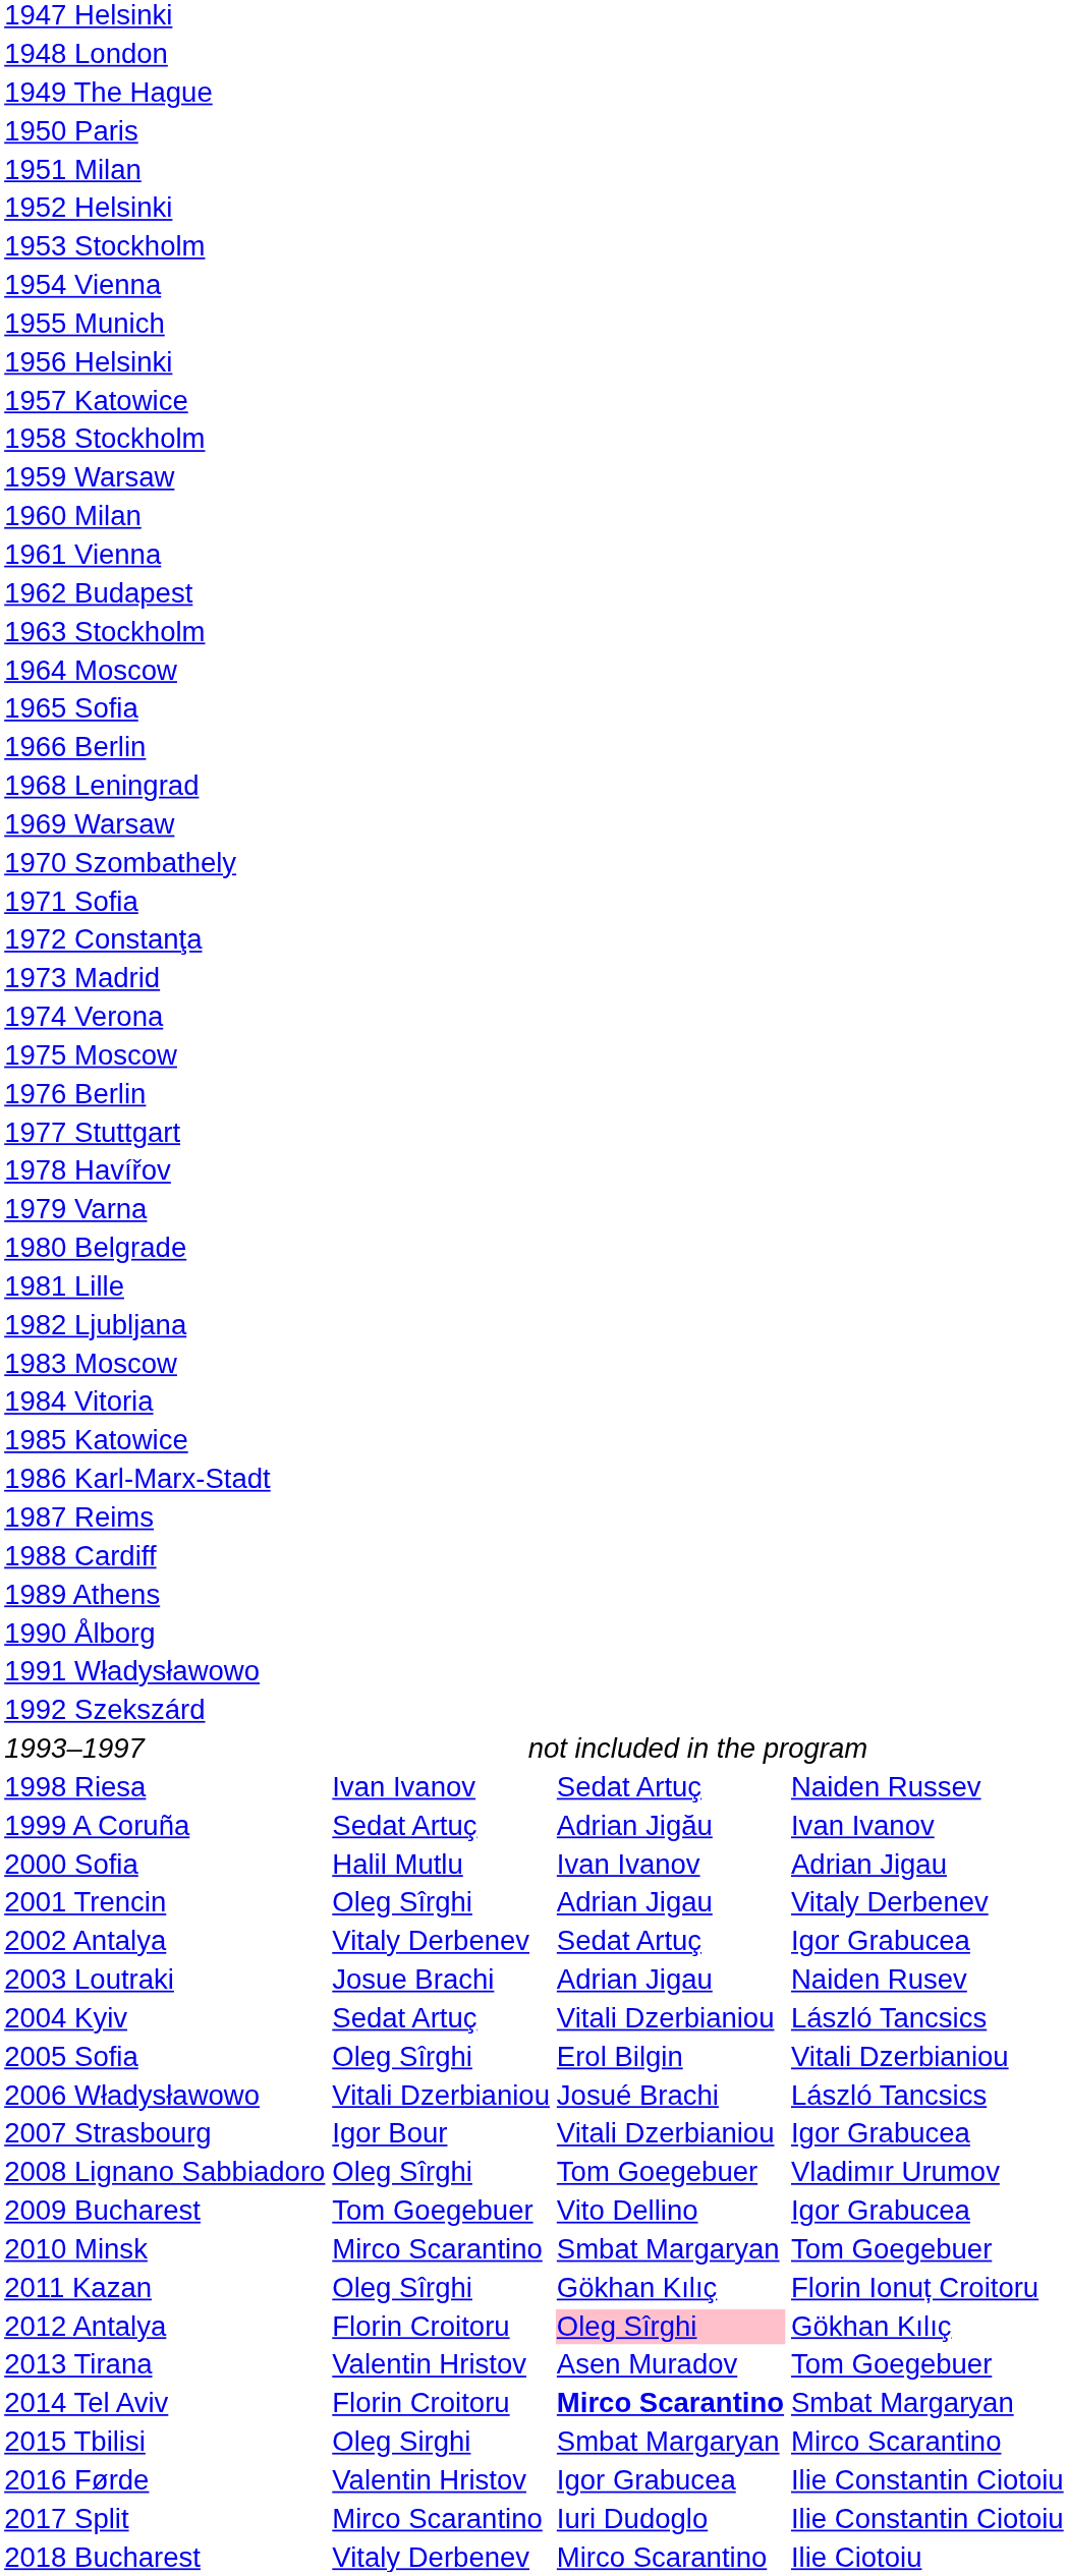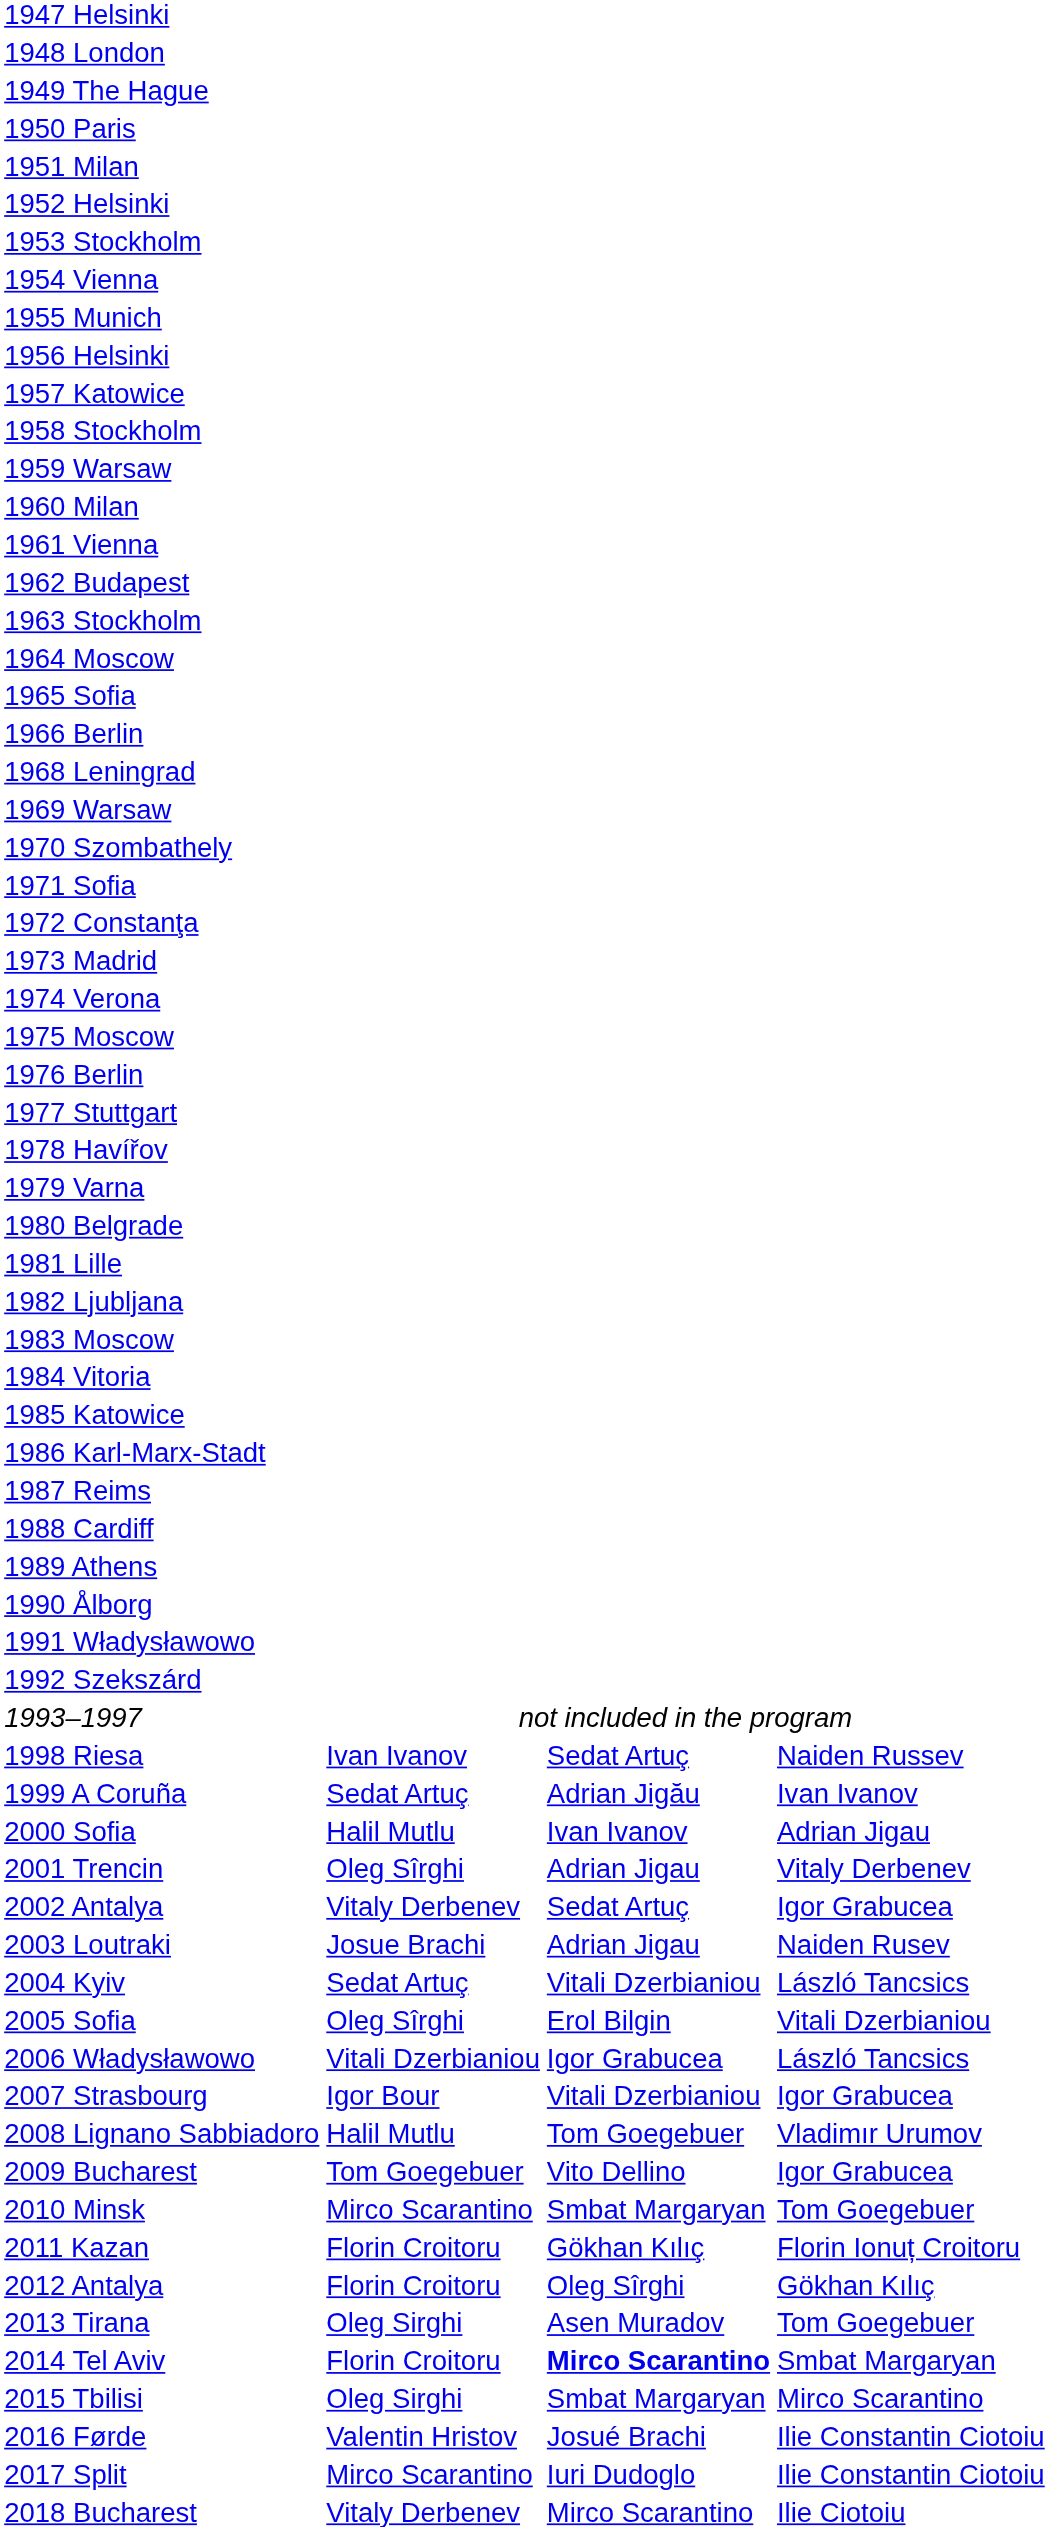 <table>
 <tr>
 <td><a href='#'>1947 Helsinki</a></td>
 <td></td>
 <td></td>
 <td></td>
 </tr>
 <tr>
 <td><a href='#'>1948 London</a></td>
 <td></td>
 <td></td>
 <td></td>
 </tr>
 <tr>
 <td><a href='#'>1949 The Hague</a></td>
 <td></td>
 <td></td>
 <td></td>
 </tr>
 <tr>
 <td><a href='#'>1950 Paris</a></td>
 <td></td>
 <td></td>
 <td></td>
 </tr>
 <tr>
 <td><a href='#'>1951 Milan</a></td>
 <td></td>
 <td></td>
 <td></td>
 </tr>
 <tr>
 <td><a href='#'>1952 Helsinki</a></td>
 <td></td>
 <td></td>
 <td></td>
 </tr>
 <tr>
 <td><a href='#'>1953 Stockholm</a></td>
 <td></td>
 <td></td>
 <td></td>
 </tr>
 <tr>
 <td><a href='#'>1954 Vienna</a></td>
 <td></td>
 <td></td>
 <td></td>
 </tr>
 <tr>
 <td><a href='#'>1955 Munich</a></td>
 <td></td>
 <td></td>
 <td></td>
 </tr>
 <tr>
 <td><a href='#'>1956 Helsinki</a></td>
 <td></td>
 <td></td>
 <td></td>
 </tr>
 <tr>
 <td><a href='#'>1957 Katowice</a></td>
 <td></td>
 <td></td>
 <td></td>
 </tr>
 <tr>
 <td><a href='#'>1958 Stockholm</a></td>
 <td></td>
 <td></td>
 <td></td>
 </tr>
 <tr>
 <td><a href='#'>1959 Warsaw</a></td>
 <td></td>
 <td></td>
 <td></td>
 </tr>
 <tr>
 <td><a href='#'>1960 Milan</a></td>
 <td></td>
 <td></td>
 <td></td>
 </tr>
 <tr>
 <td><a href='#'>1961 Vienna</a></td>
 <td></td>
 <td></td>
 <td></td>
 </tr>
 <tr>
 <td><a href='#'>1962 Budapest</a></td>
 <td></td>
 <td></td>
 <td></td>
 </tr>
 <tr>
 <td><a href='#'>1963 Stockholm</a></td>
 <td></td>
 <td></td>
 <td></td>
 </tr>
 <tr>
 <td><a href='#'>1964 Moscow</a></td>
 <td></td>
 <td></td>
 <td></td>
 </tr>
 <tr>
 <td><a href='#'>1965 Sofia</a></td>
 <td></td>
 <td></td>
 <td></td>
 </tr>
 <tr>
 <td><a href='#'>1966 Berlin</a></td>
 <td></td>
 <td></td>
 <td></td>
 </tr>
 <tr>
 <td><a href='#'>1968 Leningrad</a></td>
 <td></td>
 <td></td>
 <td></td>
 </tr>
 <tr>
 <td><a href='#'>1969 Warsaw</a></td>
 <td></td>
 <td></td>
 <td></td>
 </tr>
 <tr>
 <td><a href='#'>1970 Szombathely</a></td>
 <td></td>
 <td></td>
 <td></td>
 </tr>
 <tr>
 <td><a href='#'>1971 Sofia</a></td>
 <td></td>
 <td></td>
 <td></td>
 </tr>
 <tr>
 <td><a href='#'>1972 Constanţa</a></td>
 <td></td>
 <td></td>
 <td></td>
 </tr>
 <tr>
 <td><a href='#'>1973 Madrid</a></td>
 <td></td>
 <td></td>
 <td></td>
 </tr>
 <tr>
 <td><a href='#'>1974 Verona</a></td>
 <td></td>
 <td></td>
 <td></td>
 </tr>
 <tr>
 <td><a href='#'>1975 Moscow</a></td>
 <td></td>
 <td></td>
 <td></td>
 </tr>
 <tr>
 <td><a href='#'>1976 Berlin</a></td>
 <td></td>
 <td></td>
 <td></td>
 </tr>
 <tr>
 <td><a href='#'>1977 Stuttgart</a></td>
 <td></td>
 <td></td>
 <td></td>
 </tr>
 <tr>
 <td><a href='#'>1978 Havířov</a></td>
 <td></td>
 <td></td>
 <td></td>
 </tr>
 <tr>
 <td><a href='#'>1979 Varna</a></td>
 <td></td>
 <td></td>
 <td></td>
 </tr>
 <tr>
 <td><a href='#'>1980 Belgrade</a></td>
 <td></td>
 <td></td>
 <td></td>
 </tr>
 <tr>
 <td><a href='#'>1981 Lille</a></td>
 <td></td>
 <td></td>
 <td></td>
 </tr>
 <tr>
 <td><a href='#'>1982 Ljubljana</a></td>
 <td></td>
 <td></td>
 <td></td>
 </tr>
 <tr>
 <td><a href='#'>1983  Moscow</a></td>
 <td></td>
 <td></td>
 <td></td>
 </tr>
 <tr>
 <td><a href='#'>1984 Vitoria</a></td>
 <td></td>
 <td></td>
 <td></td>
 </tr>
 <tr>
 <td><a href='#'>1985 Katowice</a></td>
 <td></td>
 <td></td>
 <td></td>
 </tr>
 <tr>
 <td><a href='#'>1986 Karl-Marx-Stadt</a></td>
 <td></td>
 <td></td>
 <td></td>
 </tr>
 <tr>
 <td><a href='#'>1987 Reims</a></td>
 <td></td>
 <td></td>
 <td></td>
 </tr>
 <tr>
 <td><a href='#'>1988 Cardiff</a></td>
 <td></td>
 <td></td>
 <td></td>
 </tr>
 <tr>
 <td><a href='#'>1989 Athens</a></td>
 <td></td>
 <td></td>
 <td></td>
 </tr>
 <tr>
 <td><a href='#'>1990 Ålborg</a></td>
 <td></td>
 <td></td>
 <td></td>
 </tr>
 <tr>
 <td><a href='#'>1991 Władysławowo</a></td>
 <td></td>
 <td></td>
 <td></td>
 </tr>
 <tr>
 <td><a href='#'>1992 Szekszárd</a></td>
 <td></td>
 <td></td>
 <td></td>
 </tr>
 <tr>
 <td><em>1993–1997</em></td>
 <td colspan=3 align=center><em>not included in the program</em></td>
 </tr>
 <tr>
 <td><a href='#'>1998 Riesa</a></td>
 <td> <a href='#'>Ivan Ivanov</a></td>
 <td> <a href='#'>Sedat Artuç</a></td>
 <td> <a href='#'>Naiden Russev</a></td>
 </tr>
 <tr>
 <td><a href='#'>1999 A Coruña</a></td>
 <td> <a href='#'>Sedat Artuç</a></td>
 <td> <a href='#'>Adrian Jigău</a></td>
 <td> <a href='#'>Ivan Ivanov</a></td>
 </tr>
 <tr>
 <td><a href='#'>2000 Sofia</a></td>
 <td> <a href='#'>Halil Mutlu</a></td>
 <td> <a href='#'>Ivan Ivanov</a></td>
 <td> <a href='#'>Adrian Jigau</a></td>
 </tr>
 <tr>
 <td><a href='#'>2001 Trencin</a></td>
 <td> <a href='#'>Oleg Sîrghi</a></td>
 <td> <a href='#'>Adrian Jigau</a></td>
 <td> <a href='#'>Vitaly Derbenev</a></td>
 </tr>
 <tr>
 <td><a href='#'>2002 Antalya</a></td>
 <td> <a href='#'>Vitaly Derbenev</a></td>
 <td> <a href='#'>Sedat Artuç</a></td>
 <td> <a href='#'>Igor Grabucea</a></td>
 </tr>
 <tr>
 <td><a href='#'>2003 Loutraki</a></td>
 <td> <a href='#'>Josue Brachi</a></td>
 <td> <a href='#'>Adrian Jigau</a></td>
 <td> <a href='#'>Naiden Rusev</a></td>
 </tr>
 <tr>
 <td><a href='#'>2004 Kyiv</a></td>
 <td> <a href='#'>Sedat Artuç</a></td>
 <td> <a href='#'>Vitali Dzerbianiou</a></td>
 <td> <a href='#'>László Tancsics</a></td>
 </tr>
 <tr>
 <td><a href='#'>2005 Sofia</a></td>
 <td> <a href='#'>Oleg Sîrghi</a></td>
 <td> <a href='#'>Erol Bilgin</a></td>
 <td> <a href='#'>Vitali Dzerbianiou</a></td>
 </tr>
 <tr>
 <td><a href='#'>2006 Władysławowo</a></td>
 <td> <a href='#'>Vitali Dzerbianiou</a></td>
-<td> <a href='#'>Josué Brachi</a></td>
+<td> <a href='#'>Igor Grabucea</a></td>
 <td> <a href='#'>László Tancsics</a></td>
 </tr>
 <tr>
 <td><a href='#'>2007 Strasbourg</a></td>
 <td> <a href='#'>Igor Bour</a></td>
 <td> <a href='#'>Vitali Dzerbianiou</a></td>
 <td> <a href='#'>Igor Grabucea</a></td>
 </tr>
 <tr>
 <td><a href='#'>2008 Lignano Sabbiadoro</a></td>
-<td> <a href='#'>Oleg Sîrghi</a></td>
+<td> <a href='#'>Halil Mutlu</a></td>
 <td> <a href='#'>Tom Goegebuer</a></td>
 <td> <a href='#'>Vladimır Urumov</a></td>
 </tr>
 <tr>
 <td><a href='#'>2009 Bucharest</a></td>
 <td> <a href='#'>Tom Goegebuer</a></td>
 <td> <a href='#'>Vito Dellino</a></td>
 <td> <a href='#'>Igor Grabucea</a></td>
 </tr>
 <tr>
 <td><a href='#'>2010 Minsk</a></td>
 <td> <a href='#'>Mirco Scarantino</a></td>
 <td> <a href='#'>Smbat Margaryan</a></td>
 <td> <a href='#'>Tom Goegebuer</a></td>
 </tr>
 <tr>
 <td><a href='#'>2011 Kazan</a></td>
-<td> <a href='#'>Oleg Sîrghi</a></td>
+<td> <a href='#'>Florin Croitoru</a></td>
 <td> <a href='#'>Gökhan Kılıç </a></td>
 <td> <a href='#'>Florin Ionuț Croitoru</a></td>
 </tr>
 <tr>
 <td><a href='#'>2012 Antalya</a></td>
 <td> <a href='#'>Florin Croitoru</a></td>
-<td style="background: pink;"> <a href='#'>Oleg Sîrghi</a></td>
+<td> <a href='#'>Oleg Sîrghi</a></td>
 <td> <a href='#'>Gökhan Kılıç</a></td>
 </tr>
 <tr>
 <td><a href='#'>2013 Tirana</a></td>
-<td> <a href='#'>Valentin Hristov</a></td>
+<td> <a href='#'>Oleg Sirghi </a></td>
 <td> <a href='#'>Asen Muradov </a></td>
 <td> <a href='#'>Tom Goegebuer </a></td>
 </tr>
 <tr>
 <td><a href='#'>2014 Tel Aviv</a></td>
 <td> <a href='#'>Florin Croitoru</a></td>
 <td><strong> <a href='#'>Mirco Scarantino</a></strong></td>
 <td> <a href='#'>Smbat Margaryan</a></td>
 </tr>
 <tr>
 <td><a href='#'>2015 Tbilisi</a></td>
 <td> <a href='#'>Oleg Sirghi</a></td>
 <td> <a href='#'>Smbat Margaryan</a></td>
 <td> <a href='#'>Mirco Scarantino</a></td>
 </tr>
 <tr>
 <td><a href='#'>2016 Førde</a></td>
 <td> <a href='#'>Valentin Hristov</a></td>
-<td> <a href='#'>Igor Grabucea</a></td>
+<td> <a href='#'>Josué Brachi</a></td>
 <td> <a href='#'>Ilie Constantin Ciotoiu</a></td>
 </tr>
 <tr>
 <td><a href='#'>2017 Split</a></td>
 <td> <a href='#'>Mirco Scarantino</a></td>
 <td> <a href='#'>Iuri Dudoglo</a></td>
 <td> <a href='#'>Ilie Constantin Ciotoiu</a></td>
 </tr>
 <tr>
 <td><a href='#'>2018 Bucharest</a></td>
 <td> <a href='#'>Vitaly Derbenev</a></td>
 <td> <a href='#'>Mirco Scarantino</a></td>
 <td> <a href='#'>Ilie Ciotoiu</a></td>
 </tr>
 </table>
